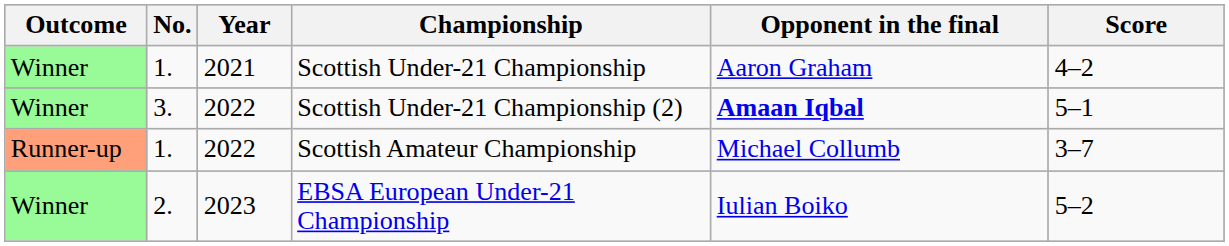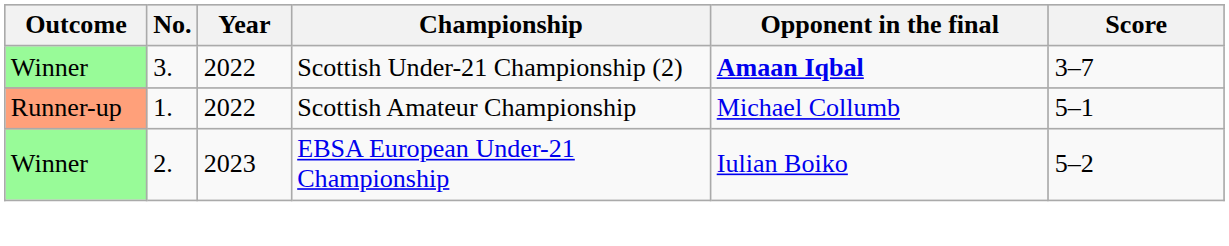 <table class="sortable wikitable">
 <tr>
 <th width="80">Outcome</th>
 <th width="20">No.</th>
 <th width="50">Year</th>
 <th width="250">Championship</th>
 <th width="200">Opponent in the final</th>
 <th width="100">Score</th>
 </tr>
 <tr>
 <td style="background:#98fb98;">Winner</td>
-<td>1.</td>
-<td>2021</td>
-<td>Scottish Under-21 Championship</td>
-<td> <a href='#'>Aaron Graham</a></td>
-<td>4–2</td>
-</tr>
-<tr>
-<td style="background:#98fb98;">Winner</td>
 <td>3.</td>
 <td>2022</td>
 <td>Scottish Under-21 Championship (2)</td>
 <td><strong> <a href='#'>Amaan Iqbal</a></strong></td>
-<td>5–1</td>
+<td>3–7</td>
 </tr>
 <tr>
 <td style="background:#ffa07a;">Runner-up</td>
 <td>1.</td>
 <td>2022</td>
 <td>Scottish Amateur Championship</td>
 <td> <a href='#'>Michael Collumb</a></td>
-<td>3–7</td>
+<td>5–1</td>
 </tr>
 <tr>
 <td style="background:#98fb98;">Winner</td>
 <td>2.</td>
 <td>2023</td>
 <td><a href='#'>EBSA European Under-21 Championship</a></td>
 <td> <a href='#'>Iulian Boiko</a></td>
 <td>5–2</td>
 </tr>
 </table>
